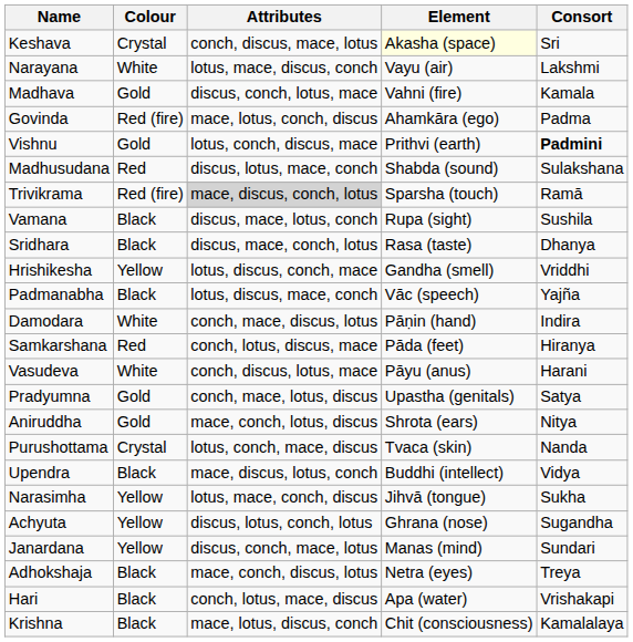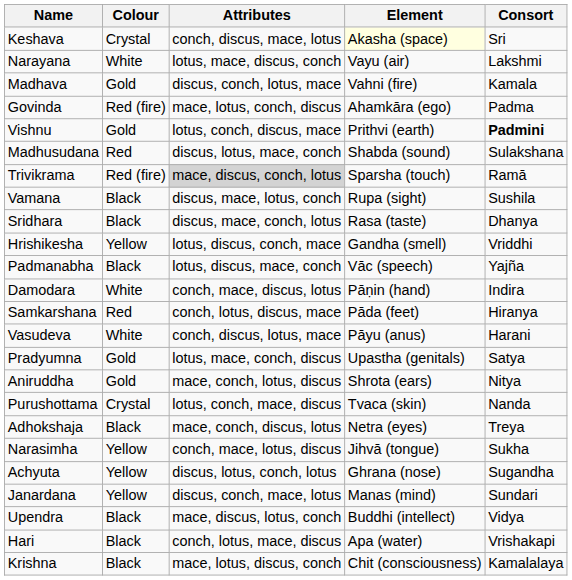 <table class="wikitable">
 <tr>
 <th>Name</th>
 <th>Colour</th>
 <th>Attributes</th>
 <th>Element</th>
 <th>Consort</th>
 </tr>
 <tr>
 <td>Keshava</td>
 <td>Crystal</td>
 <td>conch, discus, mace, lotus</td>
 <td style="background: lightyellow;">Akasha (space)</td>
 <td>Sri</td>
 </tr>
 <tr>
 <td>Narayana</td>
 <td>White</td>
 <td>lotus, mace, discus, conch</td>
 <td>Vayu (air)</td>
 <td>Lakshmi</td>
 </tr>
 <tr>
 <td>Madhava</td>
 <td>Gold</td>
 <td>discus, conch, lotus, mace</td>
 <td>Vahni (fire)</td>
 <td>Kamala</td>
 </tr>
 <tr>
 <td>Govinda</td>
 <td>Red (fire)</td>
 <td>mace, lotus, conch, discus</td>
 <td>Ahamkāra (ego)</td>
 <td>Padma</td>
 </tr>
 <tr>
 <td>Vishnu</td>
 <td>Gold</td>
 <td>lotus, conch, discus, mace</td>
 <td>Prithvi (earth)</td>
 <td><strong>Padmini</strong></td>
 </tr>
 <tr>
 <td>Madhusudana</td>
 <td>Red</td>
 <td>discus, lotus, mace, conch</td>
 <td>Shabda (sound)</td>
 <td>Sulakshana</td>
 </tr>
 <tr>
 <td>Trivikrama</td>
 <td>Red (fire)</td>
 <td style="background: lightgrey;">mace, discus, conch, lotus</td>
 <td>Sparsha (touch)</td>
 <td>Ramā</td>
 </tr>
 <tr>
 <td>Vamana</td>
 <td>Black</td>
 <td>discus, mace, lotus, conch</td>
 <td>Rupa (sight)</td>
 <td>Sushila</td>
 </tr>
 <tr>
 <td>Sridhara</td>
 <td>Black</td>
 <td>discus, mace, conch, lotus</td>
 <td>Rasa (taste)</td>
 <td>Dhanya</td>
 </tr>
 <tr>
 <td>Hrishikesha</td>
 <td>Yellow</td>
 <td>lotus, discus, conch, mace</td>
 <td>Gandha (smell)</td>
 <td>Vriddhi</td>
 </tr>
 <tr>
 <td>Padmanabha</td>
 <td>Black</td>
 <td>lotus, discus, mace, conch</td>
 <td>Vāc (speech)</td>
 <td>Yajña</td>
 </tr>
 <tr>
 <td>Damodara</td>
 <td>White</td>
 <td>conch, mace, discus, lotus</td>
 <td>Pāṇin (hand)</td>
 <td>Indira</td>
 </tr>
 <tr>
 <td>Samkarshana</td>
 <td>Red</td>
 <td>conch, lotus, discus, mace</td>
 <td>Pāda (feet)</td>
 <td>Hiranya</td>
 </tr>
 <tr>
 <td>Vasudeva</td>
 <td>White</td>
 <td>conch, discus, lotus, mace</td>
 <td>Pāyu (anus)</td>
 <td>Harani</td>
 </tr>
 <tr>
 <td>Pradyumna</td>
 <td>Gold</td>
-<td>conch, mace, lotus, discus</td>
+<td>lotus, mace, conch, discus</td>
 <td>Upastha (genitals)</td>
 <td>Satya</td>
 </tr>
 <tr>
 <td>Aniruddha</td>
 <td>Gold</td>
 <td>mace, conch, lotus, discus</td>
 <td>Shrota (ears)</td>
 <td>Nitya</td>
 </tr>
 <tr>
 <td>Purushottama</td>
 <td>Crystal</td>
 <td>lotus, conch, mace, discus</td>
 <td>Tvaca (skin)</td>
 <td>Nanda</td>
 </tr>
 <tr>
-<td>Upendra</td>
+<td>Adhokshaja</td>
 <td>Black</td>
-<td>mace, discus, lotus, conch</td>
-<td>Buddhi (intellect)</td>
-<td>Vidya</td>
+<td>mace, conch, discus, lotus</td>
+<td>Netra (eyes)</td>
+<td>Treya</td>
 </tr>
 <tr>
 <td>Narasimha</td>
 <td>Yellow</td>
-<td>lotus, mace, conch, discus</td>
+<td>conch, mace, lotus, discus</td>
 <td>Jihvā (tongue)</td>
 <td>Sukha</td>
 </tr>
 <tr>
 <td>Achyuta</td>
 <td>Yellow</td>
 <td>discus, lotus, conch, lotus</td>
 <td>Ghrana (nose)</td>
 <td>Sugandha</td>
 </tr>
 <tr>
 <td>Janardana</td>
 <td>Yellow</td>
 <td>discus, conch, mace, lotus</td>
 <td>Manas (mind)</td>
 <td>Sundari</td>
 </tr>
 <tr>
-<td>Adhokshaja</td>
+<td>Upendra</td>
 <td>Black</td>
-<td>mace, conch, discus, lotus</td>
-<td>Netra (eyes)</td>
-<td>Treya</td>
+<td>mace, discus, lotus, conch</td>
+<td>Buddhi (intellect)</td>
+<td>Vidya</td>
 </tr>
 <tr>
 <td>Hari</td>
 <td>Black</td>
 <td>conch, lotus, mace, discus</td>
 <td>Apa (water)</td>
 <td>Vrishakapi</td>
 </tr>
 <tr>
 <td>Krishna</td>
 <td>Black</td>
 <td>mace, lotus, discus, conch</td>
 <td>Chit (consciousness)</td>
 <td>Kamalalaya</td>
 </tr>
 </table>
